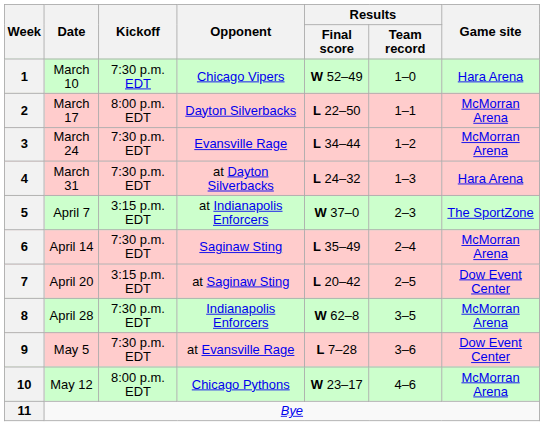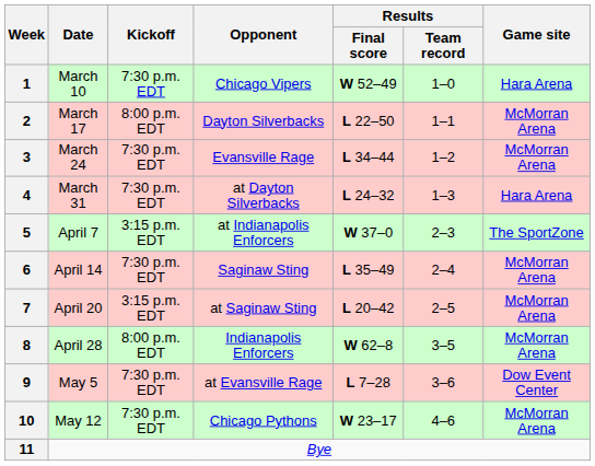 <table class="wikitable" align="center" style="font-size: 92%">
 <tr>
 <th rowspan="2">Week</th>
 <th rowspan="2">Date</th>
 <th rowspan="2">Kickoff</th>
 <th rowspan="2">Opponent</th>
 <th colspan="2">Results</th>
 <th rowspan="2">Game site</th>
 </tr>
 <tr>
 <th>Final score</th>
 <th>Team record</th>
 </tr>
 <tr style="background:#cfc">
 <th>1</th>
 <td style="text-align:center;">March 10</td>
 <td style="text-align:center;">7:30 p.m. <a href='#'>EDT</a></td>
 <td style="text-align:center;"><a href='#'>Chicago Vipers</a></td>
 <td style="text-align:center;"><strong>W</strong> 52–49</td>
 <td style="text-align:center;">1–0</td>
 <td style="text-align:center;"><a href='#'>Hara Arena</a></td>
 </tr>
 <tr style="background:#fcc">
 <th>2</th>
 <td style="text-align:center;">March 17</td>
 <td style="text-align:center;">8:00 p.m. EDT</td>
 <td style="text-align:center;"><a href='#'>Dayton Silverbacks</a></td>
 <td style="text-align:center;"><strong>L</strong> 22–50</td>
 <td style="text-align:center;">1–1</td>
 <td style="text-align:center;"><a href='#'>McMorran Arena</a></td>
 </tr>
 <tr style="background:#fcc">
 <th>3</th>
 <td style="text-align:center;">March 24</td>
 <td style="text-align:center;">7:30 p.m. EDT</td>
 <td style="text-align:center;"><a href='#'>Evansville Rage</a></td>
 <td style="text-align:center;"><strong>L</strong> 34–44</td>
 <td style="text-align:center;">1–2</td>
 <td style="text-align:center;"><a href='#'>McMorran Arena</a></td>
 </tr>
 <tr style="background:#fcc">
 <th>4</th>
 <td style="text-align:center;">March 31</td>
 <td style="text-align:center;">7:30 p.m. EDT</td>
 <td style="text-align:center;">at <a href='#'>Dayton Silverbacks</a></td>
 <td style="text-align:center;"><strong>L</strong> 24–32</td>
 <td style="text-align:center;">1–3</td>
 <td style="text-align:center;"><a href='#'>Hara Arena</a></td>
 </tr>
 <tr style="background:#cfc">
 <th>5</th>
 <td style="text-align:center;">April 7</td>
 <td style="text-align:center;">3:15 p.m. EDT</td>
 <td style="text-align:center;">at <a href='#'>Indianapolis Enforcers</a></td>
 <td style="text-align:center;"><strong>W</strong> 37–0</td>
 <td style="text-align:center;">2–3</td>
 <td style="text-align:center;"><a href='#'>The SportZone</a></td>
 </tr>
 <tr style="background:#fcc">
 <th>6</th>
 <td style="text-align:center;">April 14</td>
 <td style="text-align:center;">7:30 p.m. EDT</td>
 <td style="text-align:center;"><a href='#'>Saginaw Sting</a></td>
 <td style="text-align:center;"><strong>L</strong> 35–49</td>
 <td style="text-align:center;">2–4</td>
 <td style="text-align:center;"><a href='#'>McMorran Arena</a></td>
 </tr>
 <tr style="background:#fcc">
 <th>7</th>
 <td style="text-align:center;">April 20</td>
 <td style="text-align:center;">3:15 p.m. EDT</td>
 <td style="text-align:center;">at <a href='#'>Saginaw Sting</a></td>
 <td style="text-align:center;"><strong>L</strong> 20–42</td>
 <td style="text-align:center;">2–5</td>
-<td style="text-align:center;"><a href='#'>Dow Event Center</a></td>
+<td style="text-align:center;"><a href='#'>McMorran Arena</a></td>
 </tr>
 <tr style="background:#cfc">
 <th>8</th>
 <td style="text-align:center;">April 28</td>
-<td style="text-align:center;">7:30 p.m. EDT</td>
+<td style="text-align:center;">8:00 p.m. EDT</td>
 <td style="text-align:center;"><a href='#'>Indianapolis Enforcers</a></td>
 <td style="text-align:center;"><strong>W</strong> 62–8</td>
 <td style="text-align:center;">3–5</td>
 <td style="text-align:center;"><a href='#'>McMorran Arena</a></td>
 </tr>
 <tr style="background:#fcc">
 <th>9</th>
 <td style="text-align:center;">May 5</td>
 <td style="text-align:center;">7:30 p.m. EDT</td>
 <td style="text-align:center;">at <a href='#'>Evansville Rage</a></td>
 <td style="text-align:center;"><strong>L</strong> 7–28</td>
 <td style="text-align:center;">3–6</td>
 <td style="text-align:center;"><a href='#'>Dow Event Center</a></td>
 </tr>
 <tr style="background:#cfc">
 <th>10</th>
 <td style="text-align:center;">May 12</td>
-<td style="text-align:center;">8:00 p.m. EDT</td>
+<td style="text-align:center;">7:30 p.m. EDT</td>
 <td style="text-align:center;"><a href='#'>Chicago Pythons</a></td>
 <td style="text-align:center;"><strong>W</strong> 23–17</td>
 <td style="text-align:center;">4–6</td>
 <td style="text-align:center;"><a href='#'>McMorran Arena</a></td>
 </tr>
 <tr>
 <th>11</th>
 <td colspan="8" style="text-align:center;"><em><a href='#'>Bye</a></em></td>
 </tr>
 </table>
